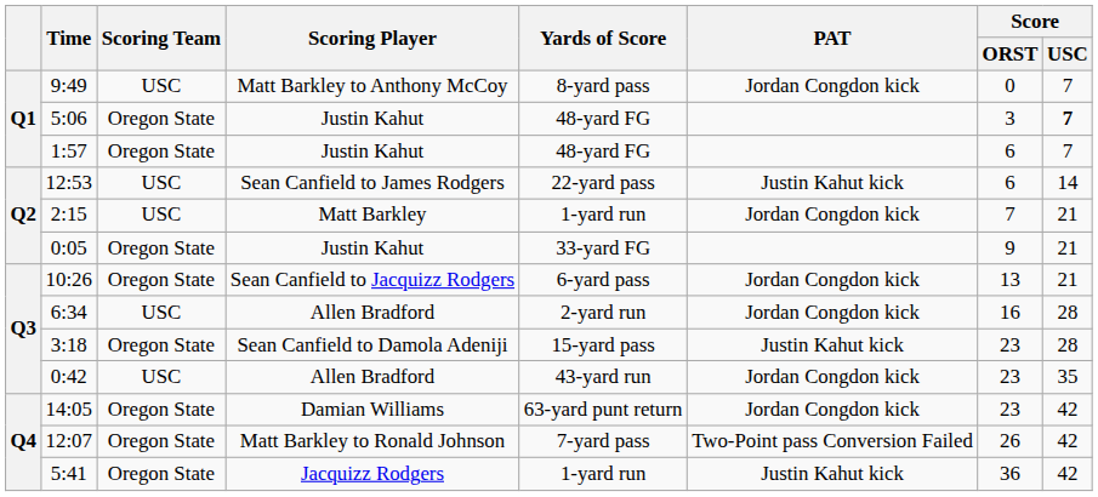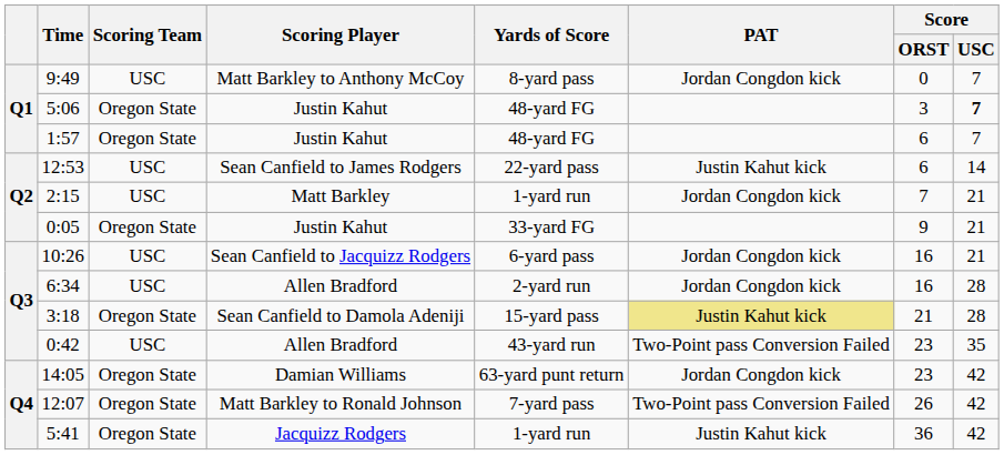 <table class="wikitable" | align="center">
 <tr>
 <th rowspan="2"></th>
 <th rowspan="2">Time</th>
 <th rowspan="2">Scoring Team</th>
 <th rowspan="2">Scoring Player</th>
 <th rowspan="2">Yards of Score</th>
 <th rowspan="2">PAT</th>
 <th colspan="2">Score</th>
 </tr>
 <tr>
 <th align="center">ORST</th>
 <th align="center">USC</th>
 </tr>
 <tr>
 <th rowspan="3">Q1</th>
 <td align="center">9:49</td>
 <td align="center">USC</td>
 <td align="center">Matt Barkley to Anthony McCoy</td>
 <td align="center">8-yard pass</td>
 <td align="center">Jordan Congdon kick</td>
 <td align="center">0</td>
 <td align="center">7</td>
 </tr>
 <tr>
 <td align="center">5:06</td>
 <td align="center">Oregon State</td>
 <td align="center">Justin Kahut</td>
 <td align="center">48-yard FG</td>
 <td></td>
 <td align="center">3</td>
 <td align="center"><strong>7</strong></td>
 </tr>
 <tr>
 <td align="center">1:57</td>
 <td align="center">Oregon State</td>
 <td align="center">Justin Kahut</td>
 <td align="center">48-yard FG</td>
 <td></td>
 <td align="center">6</td>
 <td align="center">7</td>
 </tr>
 <tr>
 <th rowspan="3">Q2</th>
 <td align="center">12:53</td>
 <td align="center">USC</td>
 <td align="center">Sean Canfield to James Rodgers</td>
 <td align="center">22-yard pass</td>
 <td align="center">Justin Kahut kick</td>
 <td align="center">6</td>
 <td align="center">14</td>
 </tr>
 <tr>
 <td align="center">2:15</td>
 <td align="center">USC</td>
 <td align="center">Matt Barkley</td>
 <td align="center">1-yard run</td>
 <td align="center">Jordan Congdon kick</td>
 <td align="center">7</td>
 <td align="center">21</td>
 </tr>
 <tr>
 <td align="center">0:05</td>
 <td align="center">Oregon State</td>
 <td align="center">Justin Kahut</td>
 <td align="center">33-yard FG</td>
 <td></td>
 <td align="center">9</td>
 <td align="center">21</td>
 </tr>
 <tr>
 <th rowspan="4">Q3</th>
 <td align="center">10:26</td>
-<td align="center">Oregon State</td>
+<td align="center">USC</td>
 <td align="center">Sean Canfield to <a href='#'>Jacquizz Rodgers</a></td>
 <td align="center">6-yard pass</td>
 <td align="center">Jordan Congdon kick</td>
-<td align="center">13</td>
+<td align="center">16</td>
 <td align="center">21</td>
 </tr>
 <tr>
 <td align="center">6:34</td>
 <td align="center">USC</td>
 <td align="center">Allen Bradford</td>
 <td align="center">2-yard run</td>
 <td align="center">Jordan Congdon kick</td>
 <td align="center">16</td>
 <td align="center">28</td>
 </tr>
 <tr>
 <td align="center">3:18</td>
 <td align="center">Oregon State</td>
 <td align="center">Sean Canfield to Damola Adeniji</td>
 <td align="center">15-yard pass</td>
-<td align="center">Justin Kahut kick</td>
-<td align="center">23</td>
+<td align="center" style="background: khaki;">Justin Kahut kick</td>
+<td align="center">21</td>
 <td align="center">28</td>
 </tr>
 <tr>
 <td align="center">0:42</td>
 <td align="center">USC</td>
 <td align="center">Allen Bradford</td>
 <td align="center">43-yard run</td>
-<td align="center">Jordan Congdon kick</td>
+<td align="center">Two-Point pass Conversion Failed</td>
 <td align="center">23</td>
 <td align="center">35</td>
 </tr>
 <tr>
 <th rowspan="3">Q4</th>
 <td align="center">14:05</td>
 <td align="center">Oregon State</td>
 <td align="center">Damian Williams</td>
 <td align="center">63-yard punt return</td>
 <td align="center">Jordan Congdon kick</td>
 <td align="center">23</td>
 <td align="center">42</td>
 </tr>
 <tr>
 <td align="center">12:07</td>
 <td align="center">Oregon State</td>
 <td align="center">Matt Barkley to Ronald Johnson</td>
 <td align="center">7-yard pass</td>
 <td align="center">Two-Point pass Conversion Failed</td>
 <td align="center">26</td>
 <td align="center">42</td>
 </tr>
 <tr>
 <td align="center">5:41</td>
 <td align="center">Oregon State</td>
 <td align="center"><a href='#'>Jacquizz Rodgers</a></td>
 <td align="center">1-yard run</td>
 <td align="center">Justin Kahut kick</td>
 <td align="center">36</td>
 <td align="center">42</td>
 </tr>
 </table>
